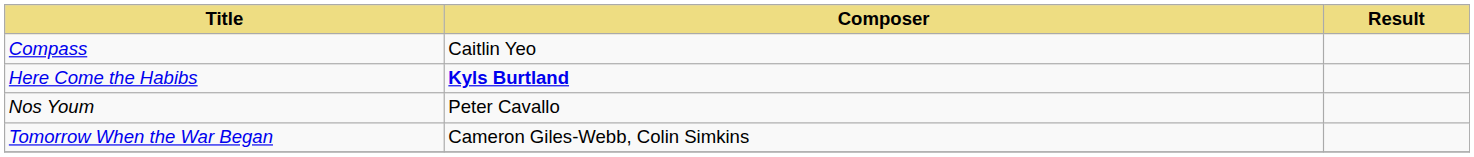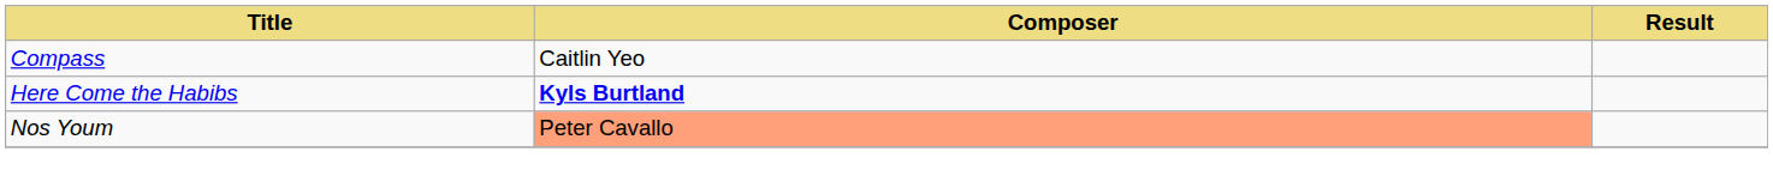 <table class="wikitable" width=100%>
 <tr>
 <th style="width:30%;background:#EEDD82;">Title</th>
 <th style="width:60%;background:#EEDD82;">Composer</th>
 <th style="width:10%;background:#EEDD82;">Result<br></th>
 </tr>
 <tr>
 <td><em><a href='#'>Compass</a></em></td>
 <td>Caitlin Yeo</td>
 <td></td>
 </tr>
 <tr>
 <td><em><a href='#'>Here Come the Habibs</a></em></td>
 <td><strong><a href='#'>Kyls Burtland</a></strong></td>
 <td></td>
 </tr>
 <tr>
 <td><em>Nos Youm</em></td>
-<td>Peter Cavallo</td>
-<td></td>
-</tr>
-<tr>
-<td><em><a href='#'>Tomorrow When the War Began</a></em></td>
-<td>Cameron Giles-Webb, Colin Simkins</td>
+<td style="background: lightsalmon;">Peter Cavallo</td>
 <td></td>
 </tr>
 <tr>
 </tr>
 </table>
